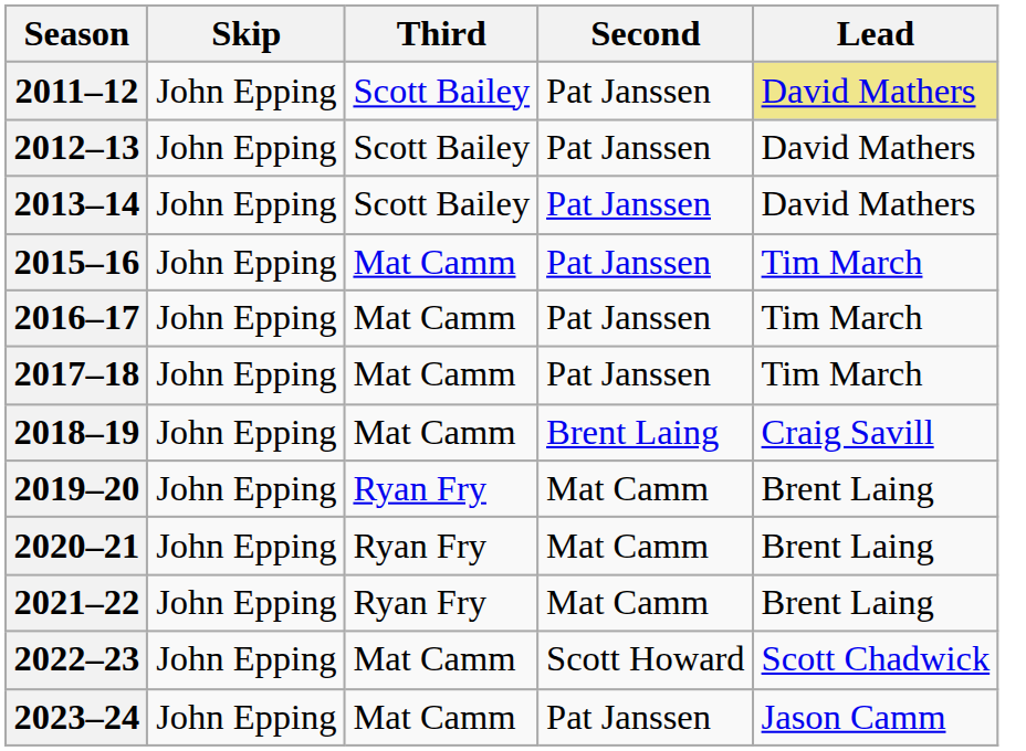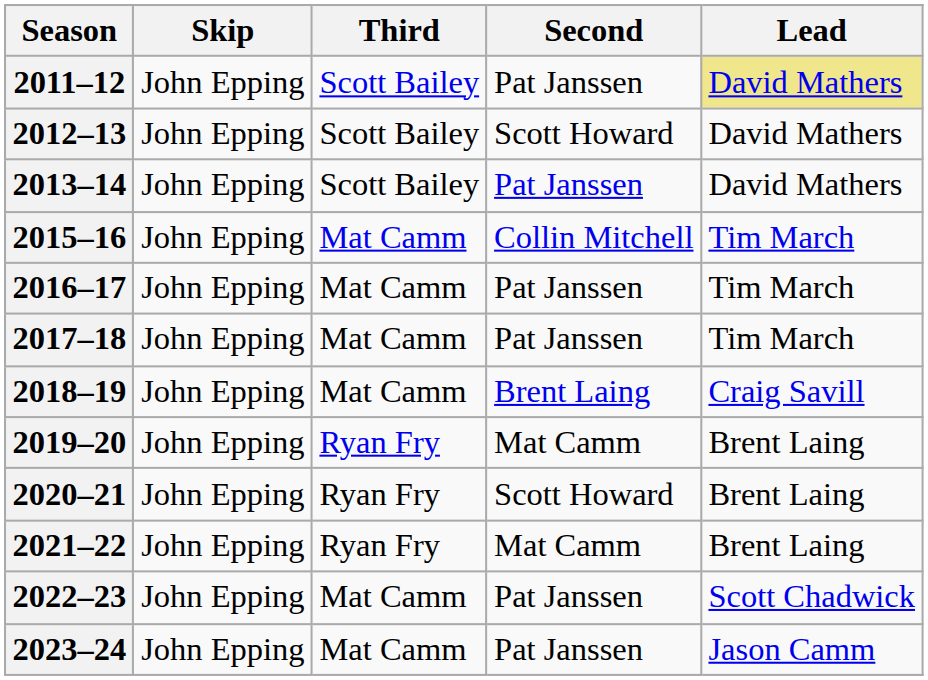 <table class="wikitable">
 <tr>
 <th scope="col">Season</th>
 <th scope="col">Skip</th>
 <th scope="col">Third</th>
 <th scope="col">Second</th>
 <th scope="col">Lead</th>
 </tr>
 <tr>
 <th scope="row">2011–12</th>
 <td>John Epping</td>
 <td><a href='#'>Scott Bailey</a></td>
 <td>Pat Janssen</td>
 <td style="background: khaki;"><a href='#'>David Mathers</a></td>
 </tr>
 <tr>
 <th scope="row">2012–13</th>
 <td>John Epping</td>
 <td>Scott Bailey</td>
-<td>Pat Janssen</td>
+<td>Scott Howard</td>
 <td>David Mathers</td>
 </tr>
 <tr>
 <th>2013–14</th>
 <td>John Epping</td>
 <td>Scott Bailey</td>
 <td><a href='#'>Pat Janssen</a></td>
 <td>David Mathers</td>
 </tr>
 <tr>
 <th scope="row">2015–16</th>
 <td>John Epping</td>
 <td><a href='#'>Mat Camm</a></td>
-<td><a href='#'>Pat Janssen</a></td>
+<td><a href='#'>Collin Mitchell</a></td>
 <td><a href='#'>Tim March</a></td>
 </tr>
 <tr>
 <th scope="row">2016–17</th>
 <td>John Epping</td>
 <td>Mat Camm</td>
 <td>Pat Janssen</td>
 <td>Tim March</td>
 </tr>
 <tr>
 <th scope="row">2017–18</th>
 <td>John Epping</td>
 <td>Mat Camm</td>
 <td>Pat Janssen</td>
 <td>Tim March</td>
 </tr>
 <tr>
 <th scope="row">2018–19</th>
 <td>John Epping</td>
 <td>Mat Camm</td>
 <td><a href='#'>Brent Laing</a></td>
 <td><a href='#'>Craig Savill</a></td>
 </tr>
 <tr>
 <th scope="row">2019–20</th>
 <td>John Epping</td>
 <td><a href='#'>Ryan Fry</a></td>
 <td>Mat Camm</td>
 <td>Brent Laing</td>
 </tr>
 <tr>
 <th scope="row">2020–21</th>
 <td>John Epping</td>
 <td>Ryan Fry</td>
-<td>Mat Camm</td>
+<td>Scott Howard</td>
 <td>Brent Laing</td>
 </tr>
 <tr>
 <th scope="row">2021–22</th>
 <td>John Epping</td>
 <td>Ryan Fry</td>
 <td>Mat Camm</td>
 <td>Brent Laing</td>
 </tr>
 <tr>
 <th scope="row">2022–23</th>
 <td>John Epping</td>
 <td>Mat Camm</td>
-<td>Scott Howard</td>
+<td>Pat Janssen</td>
 <td><a href='#'>Scott Chadwick</a></td>
 </tr>
 <tr>
 <th scope="row">2023–24</th>
 <td>John Epping</td>
 <td>Mat Camm</td>
 <td>Pat Janssen</td>
 <td><a href='#'>Jason Camm</a></td>
 </tr>
 </table>
